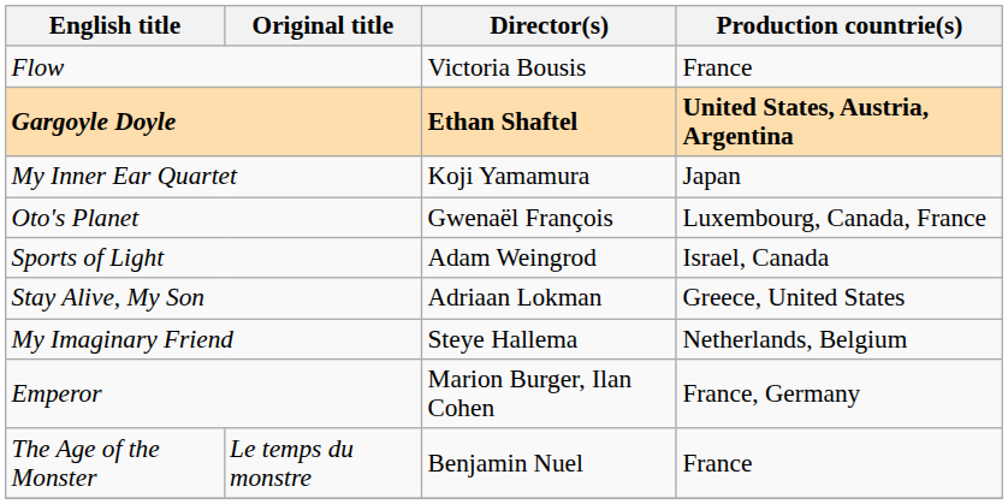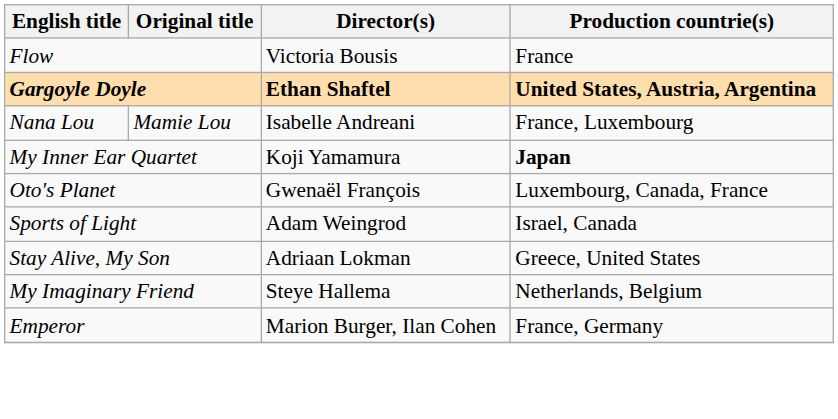 <table class="sortable wikitable" style="width:100%; margin-bottom:4px" cellpadding="5">
 <tr>
 <th scope="col">English title</th>
 <th scope="col">Original title</th>
 <th scope="col">Director(s)</th>
 <th scope="col">Production countrie(s)</th>
 </tr>
 <tr>
 <td colspan="2"><em>Flow</em></td>
 <td>Victoria Bousis</td>
 <td>France</td>
 </tr>
 <tr style="background:#FFDEAD;">
 <td colspan="2"><strong><em>Gargoyle Doyle</em></strong></td>
 <td><strong>Ethan Shaftel</strong></td>
 <td><strong>United States, Austria, Argentina</strong></td>
 </tr>
 <tr>
+<td><em>Nana Lou</em></td>
+<td><em>Mamie Lou</em></td>
+<td>Isabelle Andreani</td>
+<td>France, Luxembourg</td>
+</tr>
+<tr>
 <td colspan="2"><em>My Inner Ear Quartet</em></td>
 <td>Koji Yamamura</td>
-<td>Japan</td>
+<td><strong>Japan</strong></td>
 </tr>
 <tr>
 <td colspan="2"><em>Oto's Planet</em></td>
 <td>Gwenaël François</td>
 <td>Luxembourg, Canada, France</td>
 </tr>
 <tr>
 <td colspan="2"><em>Sports of Light</em></td>
 <td>Adam Weingrod</td>
 <td>Israel, Canada</td>
 </tr>
 <tr>
 <td colspan="2"><em>Stay Alive, My Son</em></td>
 <td>Adriaan Lokman</td>
 <td>Greece, United States</td>
 </tr>
 <tr>
 <td colspan="2"><em>My Imaginary Friend</em></td>
 <td>Steye Hallema</td>
 <td>Netherlands, Belgium</td>
 </tr>
 <tr>
 <td colspan="2"><em>Emperor</em></td>
 <td>Marion Burger, Ilan Cohen</td>
 <td>France, Germany</td>
 </tr>
 <tr>
-<td><em>The Age of the Monster</em></td>
-<td><em>Le temps du monstre</em></td>
-<td>Benjamin Nuel</td>
-<td>France</td>
-</tr>
-<tr>
 </tr>
 </table>
